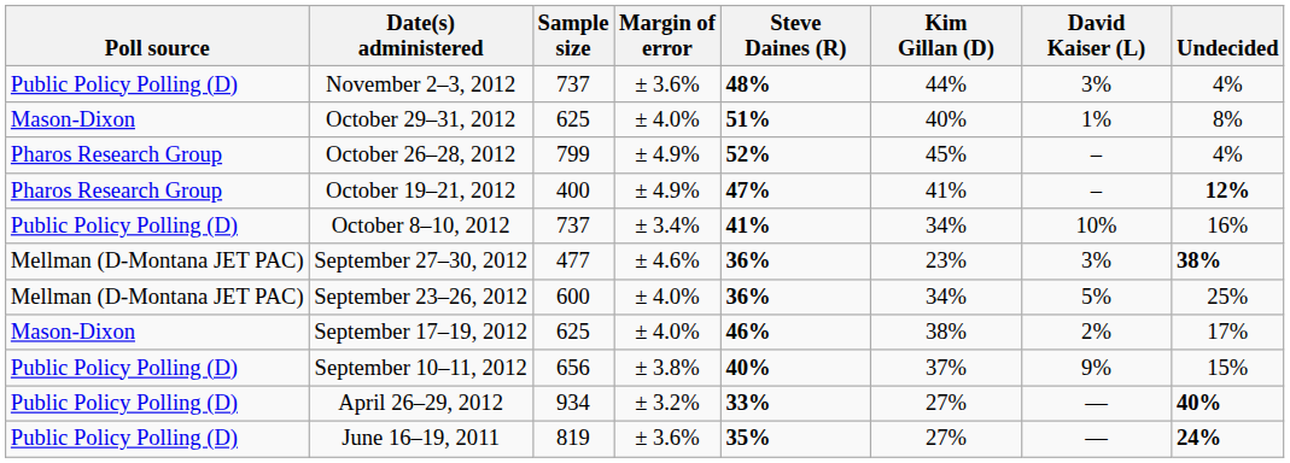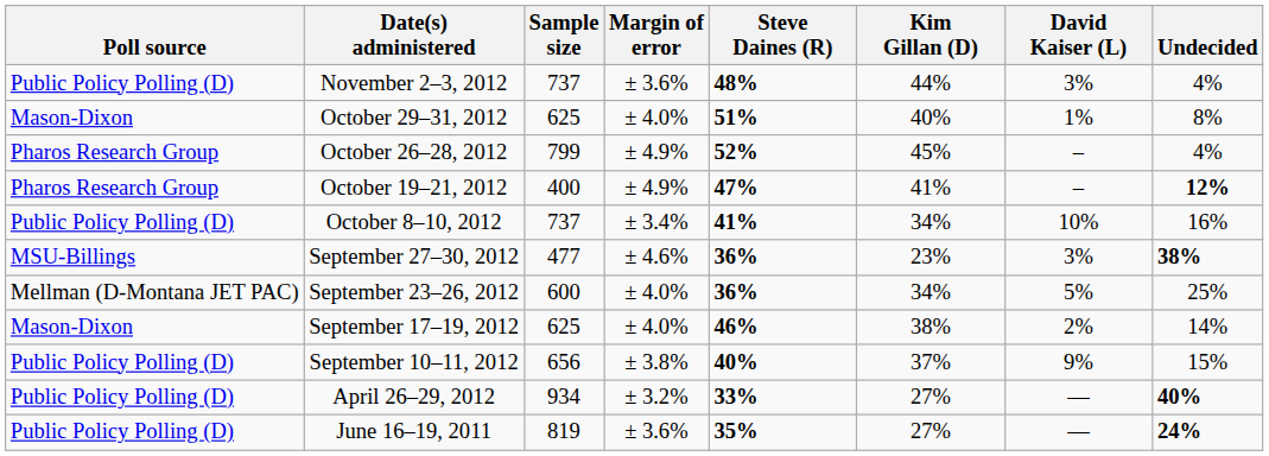 <table class="wikitable">
 <tr valign= bottom>
 <th>Poll source</th>
 <th>Date(s)<br>administered</th>
 <th>Sample<br>size</th>
 <th>Margin of<br>error</th>
 <th style="width:100px;">Steve<br>Daines (R)</th>
 <th style="width:100px;">Kim<br>Gillan (D)</th>
 <th style="width:100px;">David<br>Kaiser (L)</th>
 <th>Undecided</th>
 </tr>
 <tr>
 <td><a href='#'>Public Policy Polling (D)</a></td>
 <td align=center>November 2–3, 2012</td>
 <td align=center>737</td>
 <td align=center>± 3.6%</td>
 <td><strong>48%</strong></td>
 <td align=center>44%</td>
 <td align=center>3%</td>
 <td align=center>4%</td>
 </tr>
 <tr>
 <td><a href='#'>Mason-Dixon</a></td>
 <td align=center>October 29–31, 2012</td>
 <td align=center>625</td>
 <td align=center>± 4.0%</td>
 <td><strong>51%</strong></td>
 <td align=center>40%</td>
 <td align=center>1%</td>
 <td align=center>8%</td>
 </tr>
 <tr>
 <td><a href='#'>Pharos Research Group</a></td>
 <td align=center>October 26–28, 2012</td>
 <td align=center>799</td>
 <td align=center>± 4.9%</td>
 <td><strong>52%</strong></td>
 <td align=center>45%</td>
 <td align=center>–</td>
 <td align=center>4%</td>
 </tr>
 <tr>
 <td><a href='#'>Pharos Research Group</a></td>
 <td align=center>October 19–21, 2012</td>
 <td align=center>400</td>
 <td align=center>± 4.9%</td>
 <td><strong>47%</strong></td>
 <td align=center>41%</td>
 <td align=center>–</td>
 <td align=center><strong>12%</strong></td>
 </tr>
 <tr>
 <td><a href='#'>Public Policy Polling (D)</a></td>
 <td align=center>October 8–10, 2012</td>
 <td align=center>737</td>
 <td align=center>± 3.4%</td>
 <td><strong>41%</strong></td>
 <td align=center>34%</td>
 <td align=center>10%</td>
 <td align=center>16%</td>
 </tr>
 <tr>
-<td>Mellman (D-Montana JET PAC)</td>
+<td><a href='#'>MSU-Billings</a></td>
 <td align=center>September 27–30, 2012</td>
 <td align=center>477</td>
 <td align=center>± 4.6%</td>
 <td><strong>36%</strong></td>
 <td align=center>23%</td>
 <td align=center>3%</td>
 <td><strong>38%</strong></td>
 </tr>
 <tr>
 <td>Mellman (D-Montana JET PAC)</td>
 <td align=center>September 23–26, 2012</td>
 <td align=center>600</td>
 <td align=center>± 4.0%</td>
 <td><strong>36%</strong></td>
 <td align=center>34%</td>
 <td align=center>5%</td>
 <td align=center>25%</td>
 </tr>
 <tr>
 <td><a href='#'>Mason-Dixon</a></td>
 <td align=center>September 17–19, 2012</td>
 <td align=center>625</td>
 <td align=center>± 4.0%</td>
 <td><strong>46%</strong></td>
 <td align=center>38%</td>
 <td align=center>2%</td>
-<td align=center>17%</td>
+<td align=center>14%</td>
 </tr>
 <tr>
 <td><a href='#'>Public Policy Polling (D)</a></td>
 <td align=center>September 10–11, 2012</td>
 <td align=center>656</td>
 <td align=center>± 3.8%</td>
 <td><strong>40%</strong></td>
 <td align=center>37%</td>
 <td align=center>9%</td>
 <td align=center>15%</td>
 </tr>
 <tr>
 <td><a href='#'>Public Policy Polling (D)</a></td>
 <td align=center>April 26–29, 2012</td>
 <td align=center>934</td>
 <td align=center>± 3.2%</td>
 <td><strong>33%</strong></td>
 <td align=center>27%</td>
 <td align=center>—</td>
 <td><strong>40%</strong></td>
 </tr>
 <tr>
 <td><a href='#'>Public Policy Polling (D)</a></td>
 <td align=center>June 16–19, 2011</td>
 <td align=center>819</td>
 <td align=center>± 3.6%</td>
 <td><strong>35%</strong></td>
 <td align=center>27%</td>
 <td align=center>—</td>
 <td><strong>24%</strong></td>
 </tr>
 </table>
